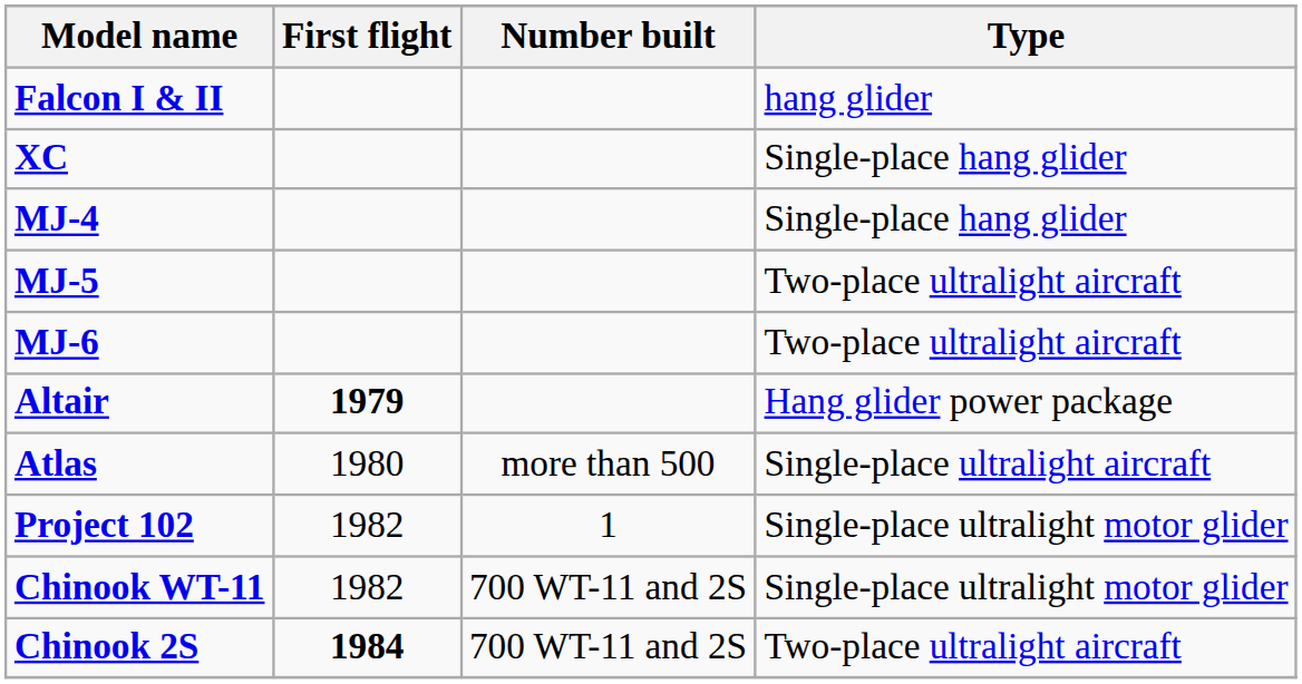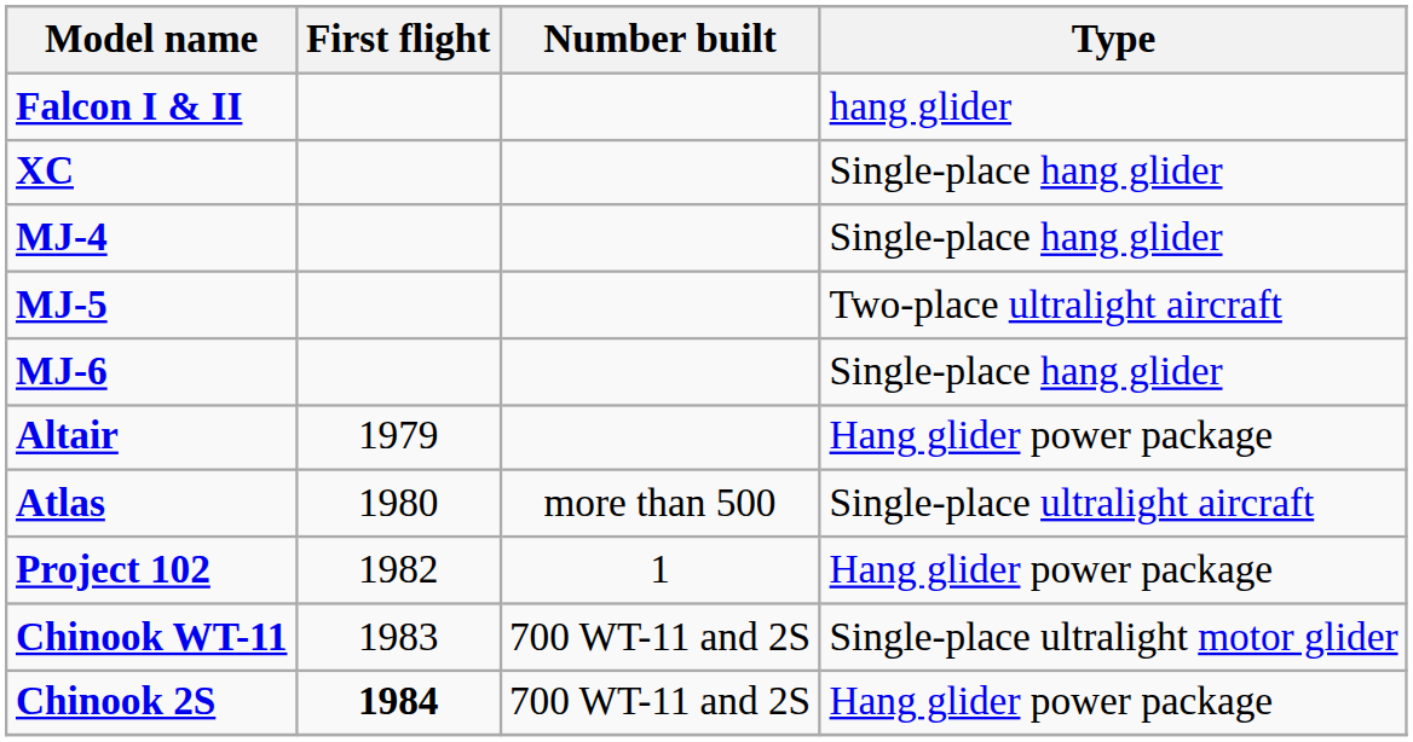 <table class="wikitable" align=center style="font-size:90%;">
 <tr>
 </tr>
 <tr style="background:#efefef;">
 <th>Model name</th>
 <th>First flight</th>
 <th>Number built</th>
 <th>Type</th>
 </tr>
 <tr>
 <td align=left><strong><a href='#'>Falcon I & II</a></strong></td>
 <td align=center></td>
 <td align=center></td>
 <td align=left><a href='#'>hang glider</a></td>
 </tr>
 <tr>
 <td align=left><strong><a href='#'>XC</a></strong></td>
 <td align=center></td>
 <td align=center></td>
 <td align=left>Single-place <a href='#'>hang glider</a></td>
 </tr>
 <tr>
 <td align=left><strong><a href='#'>MJ-4</a></strong></td>
 <td align=center></td>
 <td align=center></td>
 <td align=left>Single-place <a href='#'>hang glider</a></td>
 </tr>
 <tr>
 <td align=left><strong><a href='#'>MJ-5</a></strong></td>
 <td align=center></td>
 <td align=center></td>
 <td align=left>Two-place <a href='#'>ultralight aircraft</a></td>
 </tr>
 <tr>
 <td align=left><strong><a href='#'>MJ-6</a></strong></td>
 <td align=center></td>
 <td align=center></td>
-<td align=left>Two-place <a href='#'>ultralight aircraft</a></td>
+<td align=left>Single-place <a href='#'>hang glider</a></td>
 </tr>
 <tr>
 <td align=left><strong><a href='#'>Altair</a></strong></td>
-<td align=center><strong>1979</strong></td>
+<td align=center>1979</td>
 <td align=center></td>
 <td align=left><a href='#'>Hang glider</a> power package</td>
 </tr>
 <tr>
 <td align=left><strong><a href='#'>Atlas</a></strong></td>
 <td align=center>1980</td>
 <td align=center>more than 500</td>
 <td align=left>Single-place <a href='#'>ultralight aircraft</a></td>
 </tr>
 <tr>
 <td align=left><strong><a href='#'>Project 102</a></strong></td>
 <td align=center>1982</td>
 <td align=center>1</td>
-<td align=left>Single-place ultralight <a href='#'>motor glider</a></td>
+<td align=left><a href='#'>Hang glider</a> power package</td>
 </tr>
 <tr>
 <td align=left><strong><a href='#'>Chinook WT-11</a></strong></td>
-<td align=center>1982</td>
+<td align=center>1983</td>
 <td align=center>700 WT-11 and 2S</td>
 <td align=left>Single-place ultralight <a href='#'>motor glider</a></td>
 </tr>
 <tr>
 <td align=left><strong><a href='#'>Chinook 2S</a></strong></td>
 <td align=center><strong>1984</strong></td>
 <td align=center>700 WT-11 and 2S</td>
-<td align=left>Two-place <a href='#'>ultralight aircraft</a></td>
+<td align=left><a href='#'>Hang glider</a> power package</td>
 </tr>
 <tr>
 </tr>
 </table>
